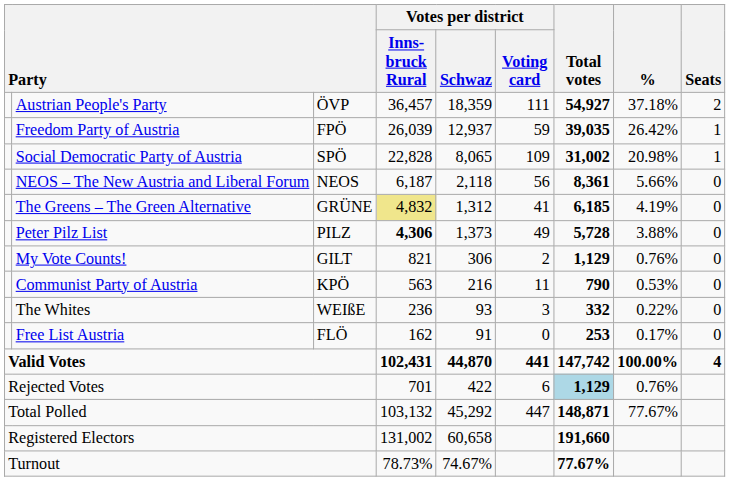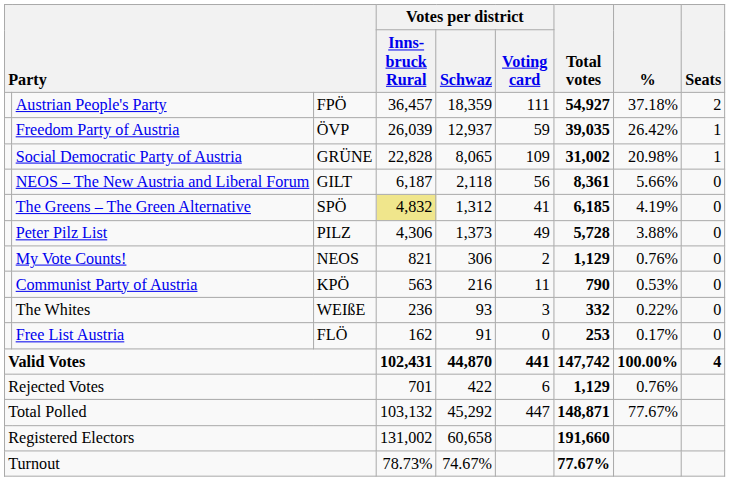 <table class="wikitable" border="1" style="text-align:right;">
 <tr>
 <th style="text-align:left;" valign=bottom rowspan=2 colspan=3>Party</th>
 <th colspan=3>Votes per district</th>
 <th align=center valign=bottom rowspan=2 width="50">Total<br>votes</th>
 <th align=center valign=bottom rowspan=2 width="50">%</th>
 <th align=center valign=bottom rowspan=2>Seats</th>
 </tr>
 <tr>
 <th align=center valign=bottom width="50"><a href='#'>Inns-<br>bruck<br>Rural</a></th>
 <th align=center valign=bottom width="50"><a href='#'>Schwaz</a></th>
 <th align=center valign=bottom width="50"><a href='#'>Voting<br>card</a></th>
 </tr>
 <tr>
 <td></td>
 <td align=left><a href='#'>Austrian People's Party</a></td>
-<td align=left>ÖVP</td>
+<td align=left>FPÖ</td>
 <td>36,457</td>
 <td>18,359</td>
 <td>111</td>
 <td><strong>54,927</strong></td>
 <td>37.18%</td>
 <td>2</td>
 </tr>
 <tr>
 <td></td>
 <td align=left><a href='#'>Freedom Party of Austria</a></td>
-<td align=left>FPÖ</td>
+<td align=left>ÖVP</td>
 <td>26,039</td>
 <td>12,937</td>
 <td>59</td>
 <td><strong>39,035</strong></td>
 <td>26.42%</td>
 <td>1</td>
 </tr>
 <tr>
 <td></td>
 <td align=left><a href='#'>Social Democratic Party of Austria</a></td>
-<td align=left>SPÖ</td>
+<td align=left>GRÜNE</td>
 <td>22,828</td>
 <td>8,065</td>
 <td>109</td>
 <td><strong>31,002</strong></td>
 <td>20.98%</td>
 <td>1</td>
 </tr>
 <tr>
 <td></td>
 <td align=left style="white-space: nowrap;"><a href='#'>NEOS – The New Austria and Liberal Forum</a></td>
-<td align=left>NEOS</td>
+<td align=left>GILT</td>
 <td>6,187</td>
 <td>2,118</td>
 <td>56</td>
 <td><strong>8,361</strong></td>
 <td>5.66%</td>
 <td>0</td>
 </tr>
 <tr>
 <td></td>
 <td align=left><a href='#'>The Greens – The Green Alternative</a></td>
-<td align=left>GRÜNE</td>
+<td align=left>SPÖ</td>
 <td style="background: khaki;">4,832</td>
 <td>1,312</td>
 <td>41</td>
 <td><strong>6,185</strong></td>
 <td>4.19%</td>
 <td>0</td>
 </tr>
 <tr>
 <td></td>
 <td align=left><a href='#'>Peter Pilz List</a></td>
 <td align=left>PILZ</td>
-<td><strong>4,306</strong></td>
+<td>4,306</td>
 <td>1,373</td>
 <td>49</td>
 <td><strong>5,728</strong></td>
 <td>3.88%</td>
 <td>0</td>
 </tr>
 <tr>
 <td></td>
 <td align=left><a href='#'>My Vote Counts!</a></td>
-<td align=left>GILT</td>
+<td align=left>NEOS</td>
 <td>821</td>
 <td>306</td>
 <td>2</td>
 <td><strong>1,129</strong></td>
 <td>0.76%</td>
 <td>0</td>
 </tr>
 <tr>
 <td></td>
 <td align=left><a href='#'>Communist Party of Austria</a></td>
 <td align=left>KPÖ</td>
 <td>563</td>
 <td>216</td>
 <td>11</td>
 <td><strong>790</strong></td>
 <td>0.53%</td>
 <td>0</td>
 </tr>
 <tr>
 <td></td>
 <td align=left>The Whites</td>
 <td align=left>WEIßE</td>
 <td>236</td>
 <td>93</td>
 <td>3</td>
 <td><strong>332</strong></td>
 <td>0.22%</td>
 <td>0</td>
 </tr>
 <tr>
 <td></td>
 <td align=left><a href='#'>Free List Austria</a></td>
 <td align=left>FLÖ</td>
 <td>162</td>
 <td>91</td>
 <td>0</td>
 <td><strong>253</strong></td>
 <td>0.17%</td>
 <td>0</td>
 </tr>
 <tr style="font-weight:bold">
 <td align=left colspan=3>Valid Votes</td>
 <td>102,431</td>
 <td>44,870</td>
 <td>441</td>
 <td>147,742</td>
 <td>100.00%</td>
 <td>4</td>
 </tr>
 <tr>
 <td align=left colspan=3>Rejected Votes</td>
 <td>701</td>
 <td>422</td>
 <td>6</td>
-<td style="background: lightblue;"><strong>1,129</strong></td>
+<td><strong>1,129</strong></td>
 <td>0.76%</td>
 <td></td>
 </tr>
 <tr>
 <td align=left colspan=3>Total Polled</td>
 <td>103,132</td>
 <td>45,292</td>
 <td>447</td>
 <td><strong>148,871</strong></td>
 <td>77.67%</td>
 <td></td>
 </tr>
 <tr>
 <td align=left colspan=3>Registered Electors</td>
 <td>131,002</td>
 <td>60,658</td>
 <td></td>
 <td><strong>191,660</strong></td>
 <td></td>
 <td></td>
 </tr>
 <tr>
 <td align=left colspan=3>Turnout</td>
 <td>78.73%</td>
 <td>74.67%</td>
 <td></td>
 <td><strong>77.67%</strong></td>
 <td></td>
 <td></td>
 </tr>
 </table>
